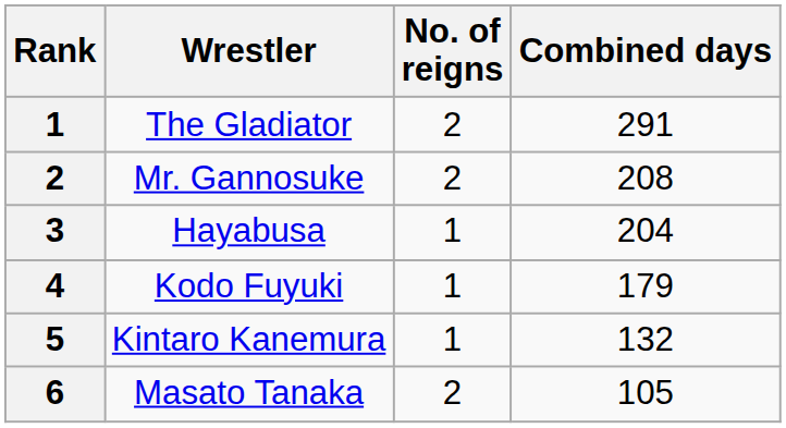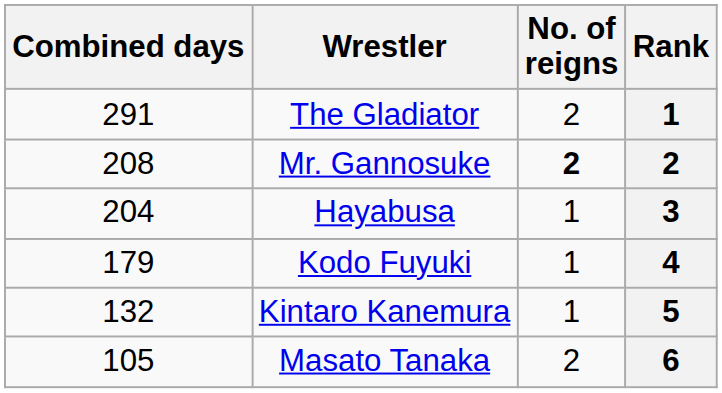 <table class="wikitable sortable" style="text-align: center">
 <tr>
-<th>Rank</th>
+<th>Combined days</th>
 <th>Wrestler</th>
 <th>No. of<br>reigns</th>
-<th>Combined days</th>
+<th>Rank</th>
 </tr>
 <tr>
-<th>1</th>
+<td>291</td>
 <td><a href='#'>The Gladiator</a></td>
 <td>2</td>
-<td>291</td>
+<th>1</th>
 </tr>
 <tr>
+<td>208</td>
+<td><a href='#'>Mr. Gannosuke</a></td>
+<td><strong>2</strong></td>
 <th>2</th>
-<td><a href='#'>Mr. Gannosuke</a></td>
-<td>2</td>
-<td>208</td>
 </tr>
 <tr>
-<th>3</th>
+<td>204</td>
 <td><a href='#'>Hayabusa</a></td>
 <td>1</td>
-<td>204</td>
+<th>3</th>
 </tr>
 <tr>
-<th>4</th>
+<td>179</td>
 <td><a href='#'>Kodo Fuyuki</a></td>
 <td>1</td>
-<td>179</td>
+<th>4</th>
 </tr>
 <tr>
-<th>5</th>
+<td>132</td>
 <td><a href='#'>Kintaro Kanemura</a></td>
 <td>1</td>
-<td>132</td>
+<th>5</th>
 </tr>
 <tr>
-<th>6</th>
+<td>105</td>
 <td><a href='#'>Masato Tanaka</a></td>
 <td>2</td>
-<td>105</td>
+<th>6</th>
 </tr>
 </table>
